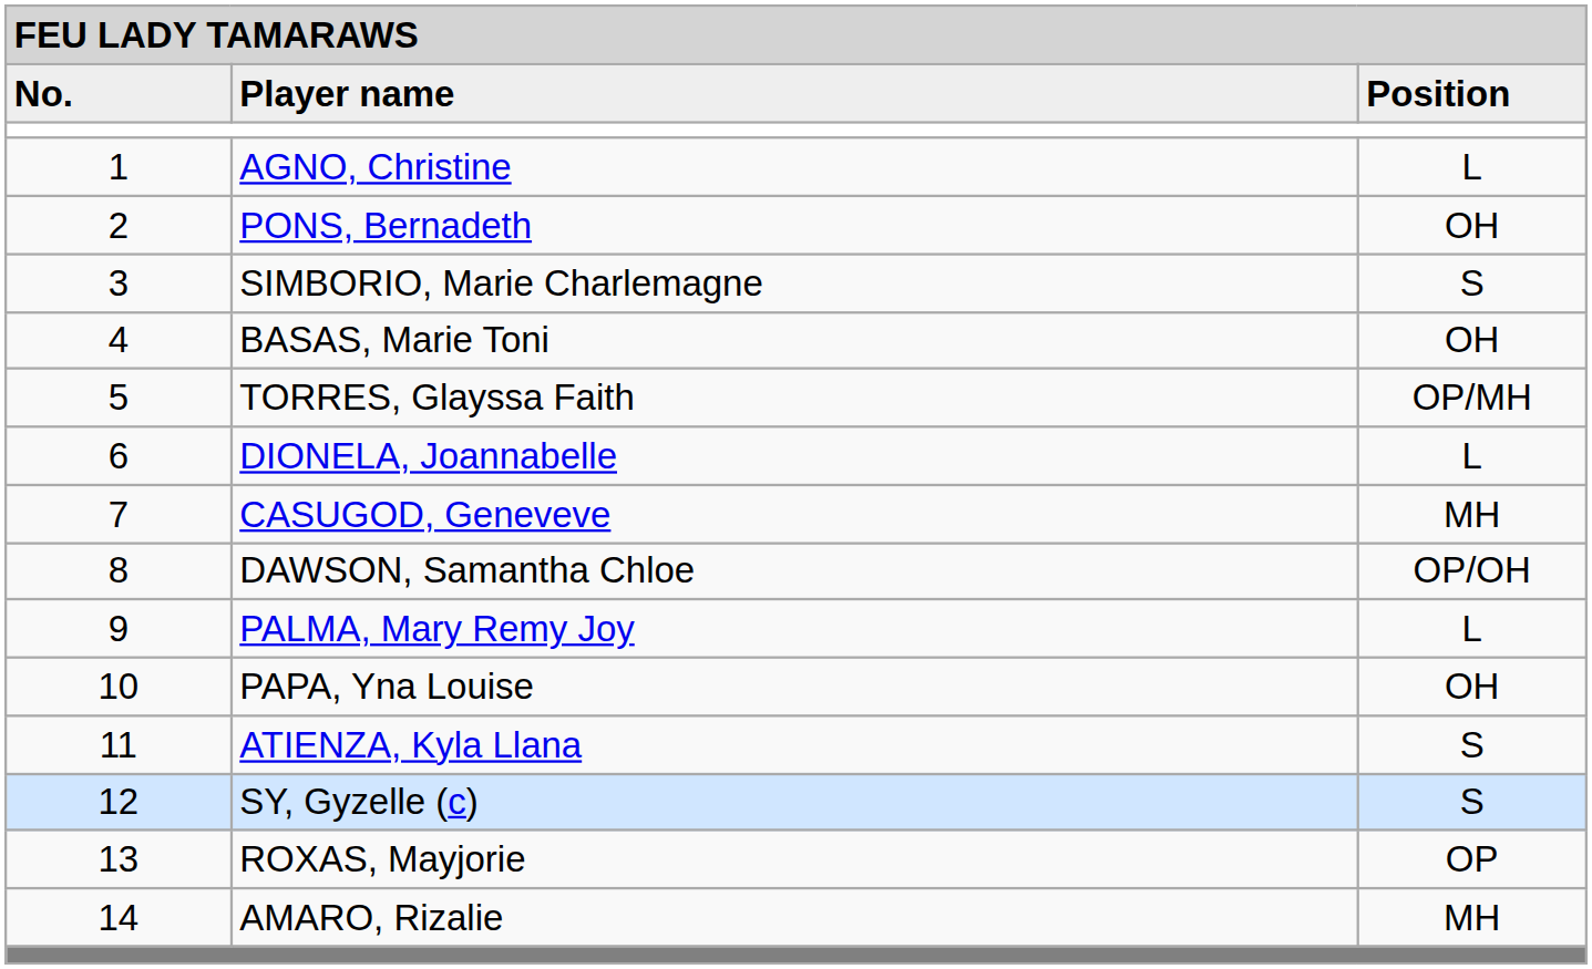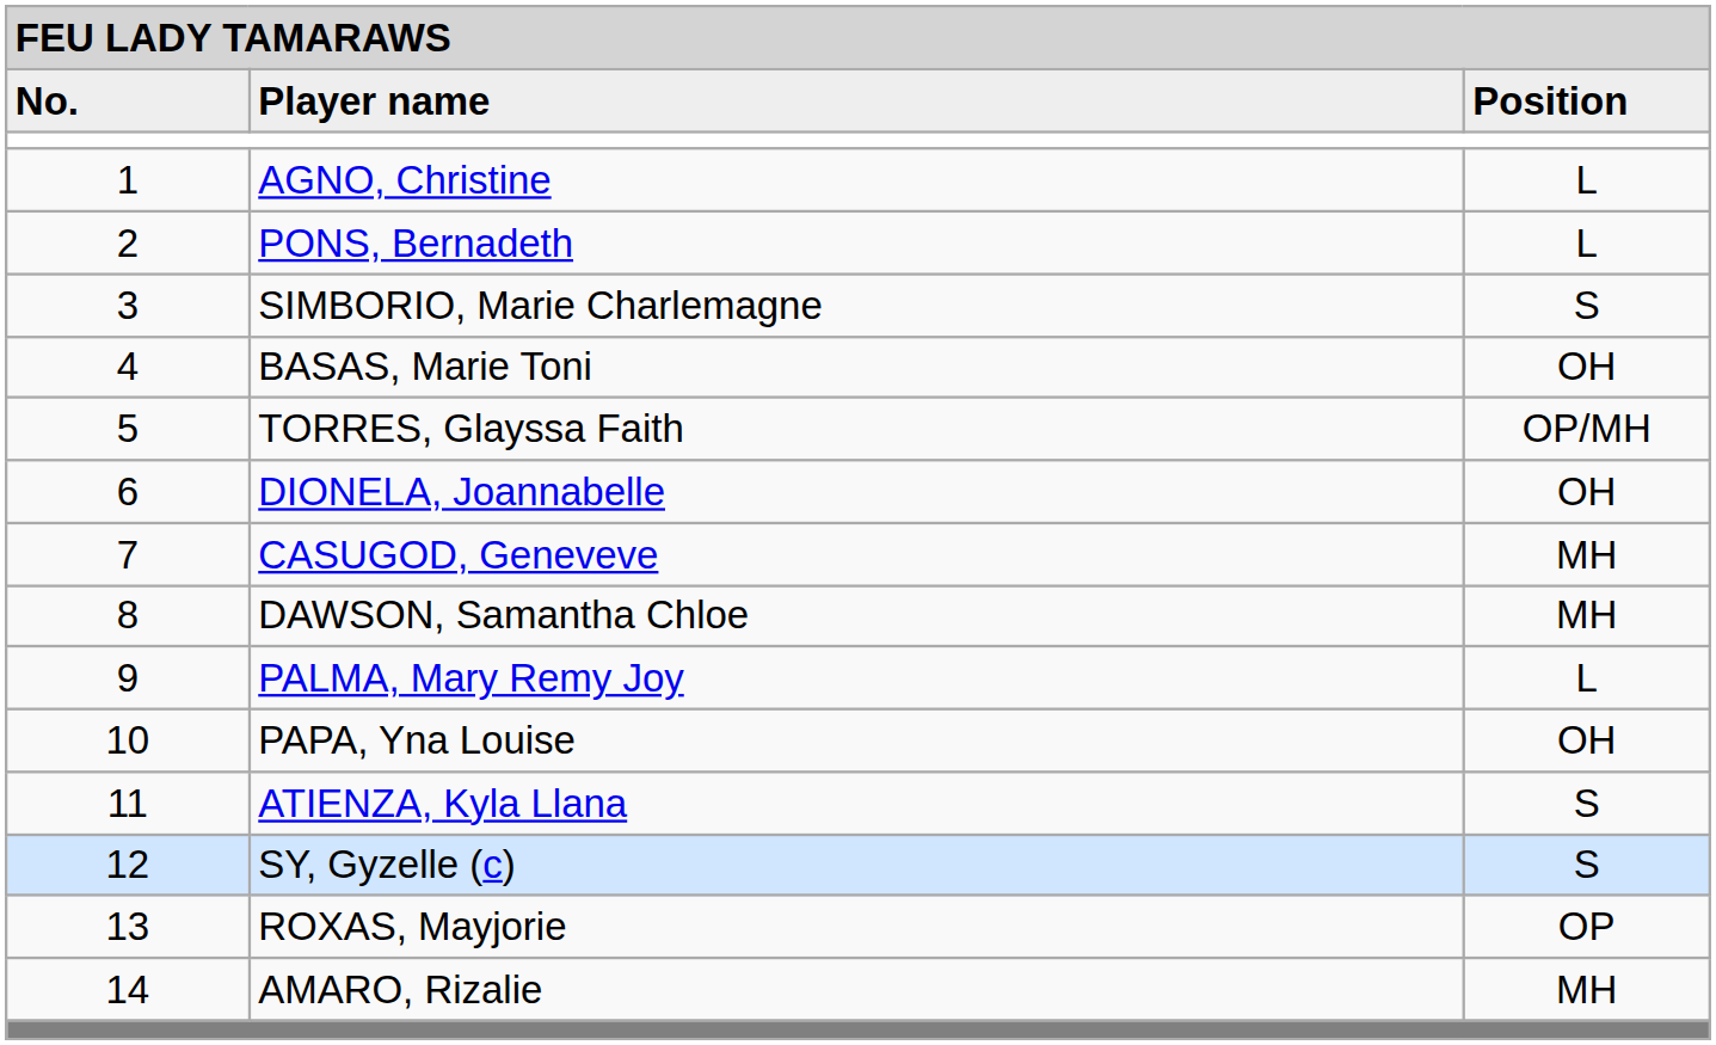 <table class="wikitable collapsible collapsed" style="font-size:90%;width:100%;">
 <tr>
 <th style="background:#D4D4D4; text-align:left;" colspan=3> FEU LADY TAMARAWS</th>
 </tr>
 <tr style="background:#EEEEEE; font-weight:bold;">
 <td width=10%>No.</td>
 <td width=50%>Player name</td>
 <td width=10%>Position</td>
 </tr>
 <tr style="background:#FFFFFF;">
 <td colspan=3 align=center></td>
 </tr>
 <tr>
 <td align=center>1</td>
 <td><a href='#'>AGNO, Christine</a></td>
 <td align=center>L</td>
 </tr>
 <tr>
 <td align=center>2</td>
 <td><a href='#'>PONS, Bernadeth</a></td>
-<td align=center>OH</td>
+<td align=center>L</td>
 </tr>
 <tr>
 <td align=center>3</td>
 <td>SIMBORIO, Marie Charlemagne</td>
 <td align=center>S</td>
 </tr>
 <tr>
 <td align=center>4</td>
 <td>BASAS, Marie Toni</td>
 <td align=center>OH</td>
 </tr>
 <tr>
 <td align=center>5</td>
 <td>TORRES, Glayssa Faith</td>
 <td align=center>OP/MH</td>
 </tr>
 <tr>
 <td align=center>6</td>
 <td><a href='#'>DIONELA, Joannabelle</a></td>
-<td align=center>L</td>
+<td align=center>OH</td>
 </tr>
 <tr>
 <td align=center>7</td>
 <td><a href='#'>CASUGOD, Geneveve</a></td>
 <td align=center>MH</td>
 </tr>
 <tr>
 <td align=center>8</td>
 <td>DAWSON, Samantha Chloe</td>
-<td align=center>OP/OH</td>
+<td align=center>MH</td>
 </tr>
 <tr>
 <td align=center>9</td>
 <td><a href='#'>PALMA, Mary Remy Joy</a></td>
 <td align=center>L</td>
 </tr>
 <tr>
 <td align=center>10</td>
 <td>PAPA, Yna Louise</td>
 <td align=center>OH</td>
 </tr>
 <tr>
 <td align=center>11</td>
 <td><a href='#'>ATIENZA, Kyla Llana</a></td>
 <td align=center>S</td>
 </tr>
 <tr bgcolor=#D0E6FF>
 <td align=center>12</td>
 <td>SY, Gyzelle (<a href='#'>c</a>)</td>
 <td align=center>S</td>
 </tr>
 <tr>
 <td align=center>13</td>
 <td>ROXAS, Mayjorie</td>
 <td align=center>OP</td>
 </tr>
 <tr>
 <td align=center>14</td>
 <td>AMARO, Rizalie</td>
 <td align=center>MH</td>
 </tr>
 <tr>
 <th style="background:gray;" colspan=3></th>
 </tr>
 <tr>
 </tr>
 </table>
